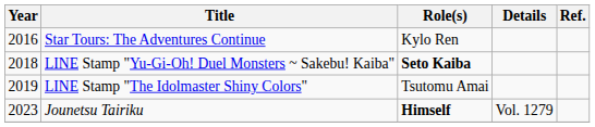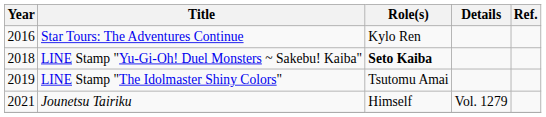 <table class="wikitable">
 <tr>
 <th>Year</th>
 <th>Title</th>
 <th>Role(s)</th>
 <th>Details</th>
 <th>Ref.</th>
 </tr>
 <tr>
 <td>2016</td>
 <td><a href='#'>Star Tours: The Adventures Continue</a></td>
 <td>Kylo Ren</td>
 <td></td>
 <td></td>
 </tr>
 <tr>
 <td>2018</td>
 <td><a href='#'>LINE</a> Stamp "<a href='#'>Yu-Gi-Oh! Duel Monsters</a> ~ Sakebu! Kaiba"</td>
 <td><strong>Seto Kaiba</strong></td>
 <td></td>
 <td></td>
 </tr>
 <tr>
 <td>2019</td>
 <td><a href='#'>LINE</a> Stamp "<a href='#'>The Idolmaster Shiny Colors</a>"</td>
 <td>Tsutomu Amai</td>
 <td></td>
 <td></td>
 </tr>
 <tr>
-<td>2023</td>
+<td>2021</td>
 <td><em>Jounetsu Tairiku</em></td>
-<td><strong>Himself</strong></td>
+<td>Himself</td>
 <td>Vol. 1279</td>
 <td></td>
 </tr>
 <tr>
 </tr>
 </table>
